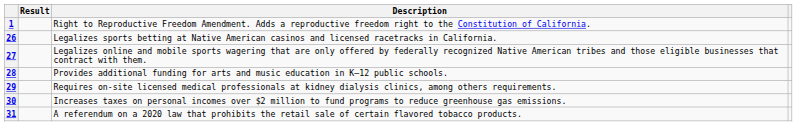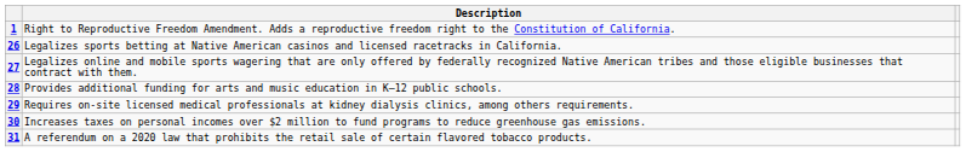 <table class="wikitable">
 <tr>
 <th scope="col"></th>
-<th scope="col">Result</th>
 <th scope="col">Description</th>
 <th scope="col"></th>
 </tr>
 <tr>
 <th scope="row"><a href='#'>1</a></th>
-<td></td>
 <td style="text-align: left;">Right to Reproductive Freedom Amendment. Adds a reproductive freedom right to the <a href='#'>Constitution of California</a>.</td>
 <td></td>
 </tr>
 <tr>
 <th scope="row"><a href='#'>26</a></th>
-<td></td>
 <td style="text-align: left;">Legalizes sports betting at Native American casinos and licensed racetracks in California.</td>
 <td></td>
 </tr>
 <tr>
 <th scope="row"><a href='#'>27</a></th>
-<td></td>
 <td style="text-align: left;">Legalizes online and mobile sports wagering that are only offered by federally recognized Native American tribes and those eligible businesses that contract with them.</td>
 <td></td>
 </tr>
 <tr>
 <th scope="row"><a href='#'>28</a></th>
-<td></td>
 <td style="text-align: left;">Provides additional funding for arts and music education in K–12 public schools.</td>
 <td></td>
 </tr>
 <tr>
 <th scope="row"><a href='#'>29</a></th>
-<td></td>
 <td style="text-align: left;">Requires on-site licensed medical professionals at kidney dialysis clinics, among others requirements.</td>
 <td></td>
 </tr>
 <tr>
 <th scope="row"><a href='#'>30</a></th>
-<td></td>
 <td style="text-align: left;">Increases taxes on personal incomes over $2 million to fund programs to reduce greenhouse gas emissions.</td>
 <td></td>
 </tr>
 <tr>
 <th scope="row"><a href='#'>31</a></th>
-<td></td>
 <td style="text-align: left;">A referendum on a 2020 law that prohibits the retail sale of certain flavored tobacco products.</td>
 <td></td>
 </tr>
 </table>
